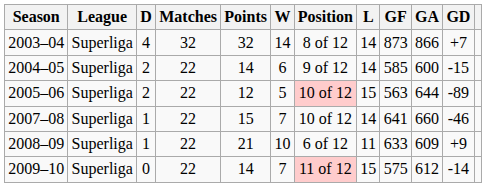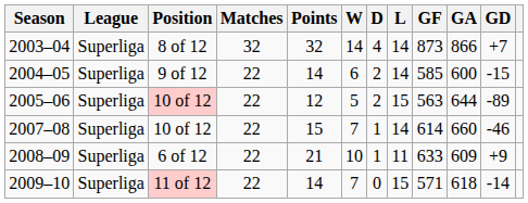 <table class="wikitable" style="text-align: center">
 <tr>
 <th>Season</th>
 <th>League</th>
-<th>D</th>
+<th>Position</th>
 <th>Matches</th>
 <th>Points</th>
 <th>W</th>
-<th>Position</th>
+<th>D</th>
 <th>L</th>
 <th>GF</th>
 <th>GA</th>
 <th>GD</th>
 <th></th>
 </tr>
 <tr>
 <td>2003–04</td>
 <td>Superliga</td>
-<td>4</td>
+<td>8 of 12</td>
 <td>32</td>
 <td>32</td>
 <td>14</td>
-<td>8 of 12</td>
+<td>4</td>
 <td>14</td>
 <td>873</td>
 <td>866</td>
 <td>+7</td>
 <td></td>
 </tr>
 <tr>
 <td>2004–05</td>
 <td>Superliga</td>
-<td>2</td>
+<td>9 of 12</td>
 <td>22</td>
 <td>14</td>
 <td>6</td>
-<td>9 of 12</td>
+<td>2</td>
 <td>14</td>
 <td>585</td>
 <td>600</td>
 <td>-15</td>
 <td></td>
 </tr>
 <tr>
 <td>2005–06</td>
 <td>Superliga</td>
-<td>2</td>
+<td bgcolor="#FFCCCC">10 of 12</td>
 <td>22</td>
 <td>12</td>
 <td>5</td>
-<td bgcolor="#FFCCCC">10 of 12</td>
+<td>2</td>
 <td>15</td>
 <td>563</td>
 <td>644</td>
 <td>-89</td>
 <td></td>
 </tr>
 <tr>
 <td>2007–08</td>
 <td>Superliga</td>
-<td>1</td>
+<td>10 of 12</td>
 <td>22</td>
 <td>15</td>
 <td>7</td>
-<td>10 of 12</td>
+<td>1</td>
 <td>14</td>
-<td>641</td>
+<td>614</td>
 <td>660</td>
 <td>-46</td>
 <td></td>
 </tr>
 <tr>
 <td>2008–09</td>
 <td>Superliga</td>
-<td>1</td>
+<td>6 of 12</td>
 <td>22</td>
 <td>21</td>
 <td>10</td>
-<td>6 of 12</td>
+<td>1</td>
 <td>11</td>
 <td>633</td>
 <td>609</td>
 <td>+9</td>
 <td></td>
 </tr>
 <tr>
 <td>2009–10</td>
 <td>Superliga</td>
-<td>0</td>
+<td bgcolor="#FFCCCC">11 of 12</td>
 <td>22</td>
 <td>14</td>
 <td>7</td>
-<td bgcolor="#FFCCCC">11 of 12</td>
+<td>0</td>
 <td>15</td>
-<td>575</td>
-<td>612</td>
+<td>571</td>
+<td>618</td>
 <td>-14</td>
 <td></td>
 </tr>
 </table>
